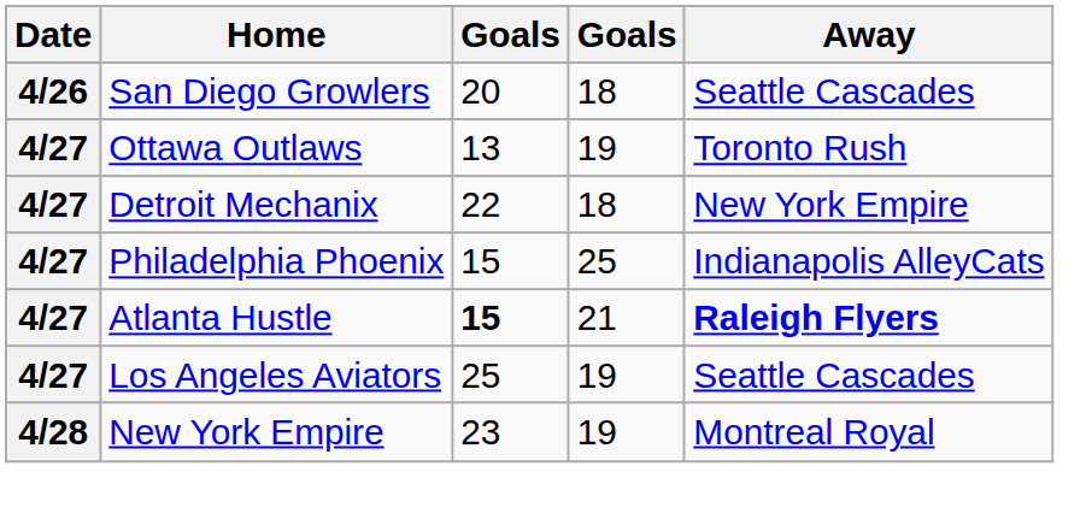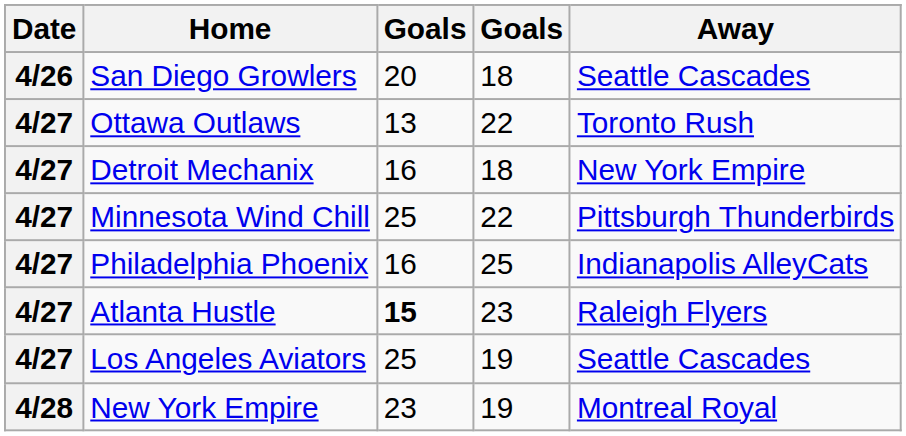 <table class="wikitable" style="font-size: 95%;">
 <tr>
 <th>Date</th>
 <th>Home</th>
 <th>Goals</th>
 <th>Goals</th>
 <th>Away</th>
 </tr>
 <tr>
 <th>4/26</th>
 <td><a href='#'>San Diego Growlers</a></td>
 <td>20</td>
 <td>18</td>
 <td><a href='#'>Seattle Cascades</a></td>
 </tr>
 <tr>
 <th>4/27</th>
 <td><a href='#'>Ottawa Outlaws</a></td>
 <td>13</td>
-<td>19</td>
+<td>22</td>
 <td><a href='#'>Toronto Rush</a></td>
 </tr>
 <tr>
 <th>4/27</th>
 <td><a href='#'>Detroit Mechanix</a></td>
-<td>22</td>
+<td>16</td>
 <td>18</td>
 <td><a href='#'>New York Empire</a></td>
 </tr>
 <tr>
 <th>4/27</th>
+<td><a href='#'>Minnesota Wind Chill</a></td>
+<td>25</td>
+<td>22</td>
+<td><a href='#'>Pittsburgh Thunderbirds</a></td>
+</tr>
+<tr>
+<th>4/27</th>
 <td><a href='#'>Philadelphia Phoenix</a></td>
-<td>15</td>
+<td>16</td>
 <td>25</td>
 <td><a href='#'>Indianapolis AlleyCats</a></td>
 </tr>
 <tr>
 <th>4/27</th>
 <td><a href='#'>Atlanta Hustle</a></td>
 <td><strong>15</strong></td>
-<td>21</td>
-<td><strong><a href='#'>Raleigh Flyers</a></strong></td>
+<td>23</td>
+<td><a href='#'>Raleigh Flyers</a></td>
 </tr>
 <tr>
 <th>4/27</th>
 <td><a href='#'>Los Angeles Aviators</a></td>
 <td>25</td>
 <td>19</td>
 <td><a href='#'>Seattle Cascades</a></td>
 </tr>
 <tr>
 <th>4/28</th>
 <td><a href='#'>New York Empire</a></td>
 <td>23</td>
 <td>19</td>
 <td><a href='#'>Montreal Royal</a></td>
 </tr>
 </table>
